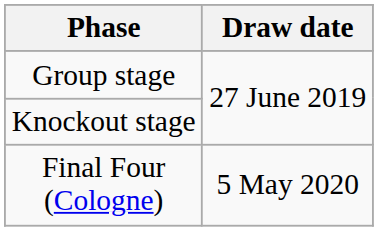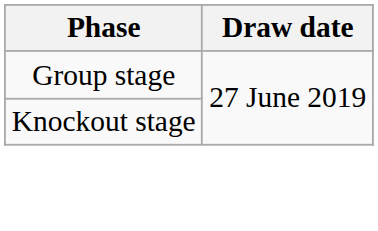 <table class="wikitable" style="text-align:center">
 <tr>
 <th>Phase</th>
 <th>Draw date</th>
 </tr>
 <tr>
 <td>Group stage</td>
 <td rowspan=2>27 June 2019</td>
 </tr>
 <tr>
 <td>Knockout stage</td>
 </tr>
-<tr>
-<td>Final Four<br>(<a href='#'>Cologne</a>)</td>
-<td>5 May 2020</td>
-</tr>
 </table>
